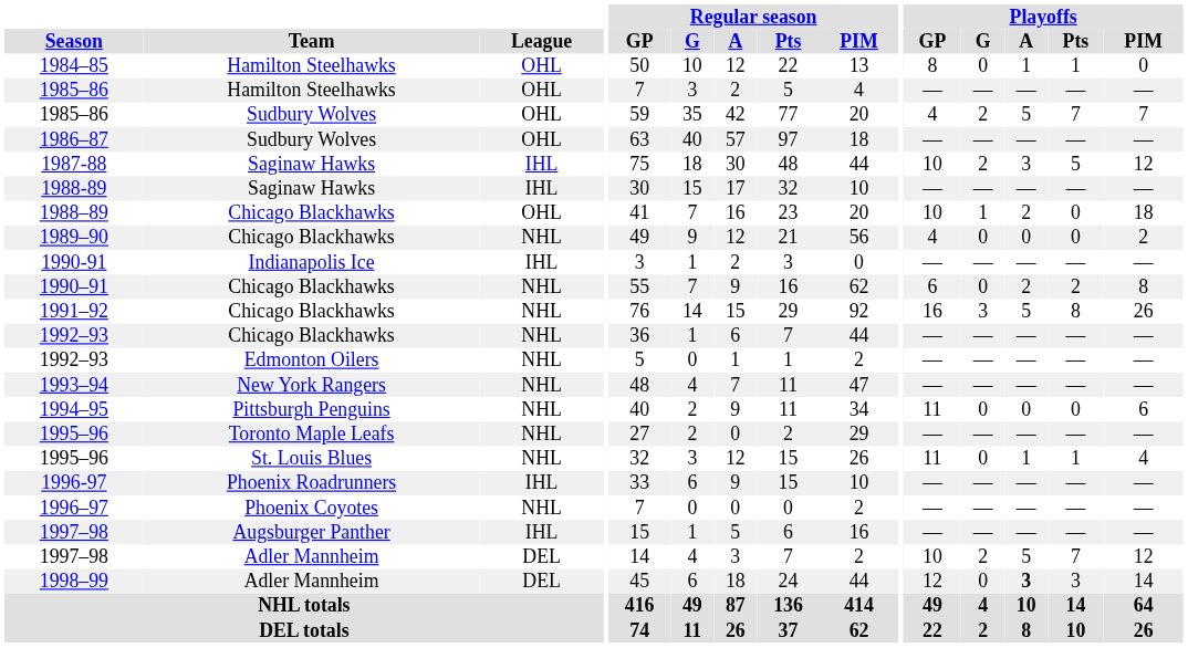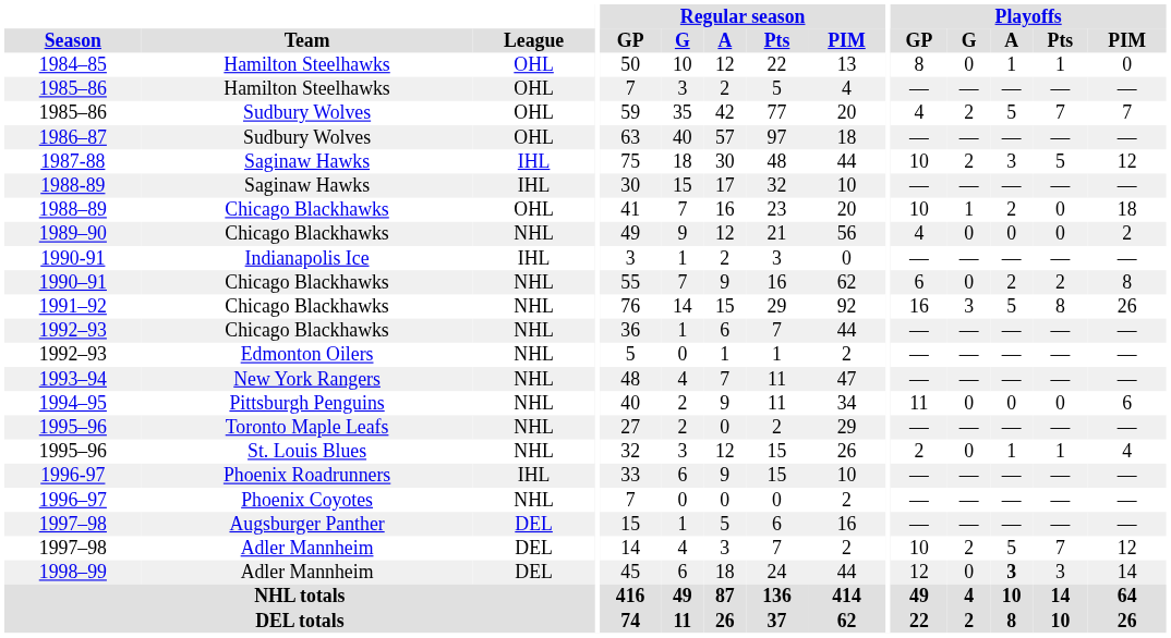 <table border="0" cellpadding="1" cellspacing="0" style="text-align:center; width:60em">
 <tr bgcolor="#e0e0e0">
 <th colspan="3" bgcolor="#ffffff"></th>
 <th rowspan="100" bgcolor="#ffffff"></th>
 <th colspan="5"><a href='#'>Regular season</a></th>
 <th rowspan="100" bgcolor="#ffffff"></th>
 <th colspan="5"><a href='#'>Playoffs</a></th>
 </tr>
 <tr bgcolor="#e0e0e0">
 <th><a href='#'>Season</a></th>
 <th>Team</th>
 <th>League</th>
 <th>GP</th>
 <th><a href='#'>G</a></th>
 <th><a href='#'>A</a></th>
 <th><a href='#'>Pts</a></th>
 <th><a href='#'>PIM</a></th>
 <th>GP</th>
 <th>G</th>
 <th>A</th>
 <th>Pts</th>
 <th>PIM</th>
 </tr>
 <tr>
 <td><a href='#'>1984–85</a></td>
 <td><a href='#'>Hamilton Steelhawks</a></td>
 <td><a href='#'>OHL</a></td>
 <td>50</td>
 <td>10</td>
 <td>12</td>
 <td>22</td>
 <td>13</td>
 <td>8</td>
 <td>0</td>
 <td>1</td>
 <td>1</td>
 <td>0</td>
 </tr>
 <tr bgcolor="#f0f0f0">
 <td><a href='#'>1985–86</a></td>
 <td>Hamilton Steelhawks</td>
 <td>OHL</td>
 <td>7</td>
 <td>3</td>
 <td>2</td>
 <td>5</td>
 <td>4</td>
 <td>—</td>
 <td>—</td>
 <td>—</td>
 <td>—</td>
 <td>—</td>
 </tr>
 <tr>
 <td>1985–86</td>
 <td><a href='#'>Sudbury Wolves</a></td>
 <td>OHL</td>
 <td>59</td>
 <td>35</td>
 <td>42</td>
 <td>77</td>
 <td>20</td>
 <td>4</td>
 <td>2</td>
 <td>5</td>
 <td>7</td>
 <td>7</td>
 </tr>
 <tr bgcolor="#f0f0f0">
 <td><a href='#'>1986–87</a></td>
 <td>Sudbury Wolves</td>
 <td>OHL</td>
 <td>63</td>
 <td>40</td>
 <td>57</td>
 <td>97</td>
 <td>18</td>
 <td>—</td>
 <td>—</td>
 <td>—</td>
 <td>—</td>
 <td>—</td>
 </tr>
 <tr>
 <td><a href='#'>1987-88</a></td>
 <td><a href='#'>Saginaw Hawks</a></td>
 <td><a href='#'>IHL</a></td>
 <td>75</td>
 <td>18</td>
 <td>30</td>
 <td>48</td>
 <td>44</td>
 <td>10</td>
 <td>2</td>
 <td>3</td>
 <td>5</td>
 <td>12</td>
 </tr>
 <tr bgcolor="#f0f0f0">
 <td><a href='#'>1988-89</a></td>
 <td>Saginaw Hawks</td>
 <td>IHL</td>
 <td>30</td>
 <td>15</td>
 <td>17</td>
 <td>32</td>
 <td>10</td>
 <td>—</td>
 <td>—</td>
 <td>—</td>
 <td>—</td>
 <td>—</td>
 </tr>
 <tr>
 <td><a href='#'>1988–89</a></td>
 <td><a href='#'>Chicago Blackhawks</a></td>
 <td>OHL</td>
 <td>41</td>
 <td>7</td>
 <td>16</td>
 <td>23</td>
 <td>20</td>
 <td>10</td>
 <td>1</td>
 <td>2</td>
 <td>0</td>
 <td>18</td>
 </tr>
 <tr bgcolor="#f0f0f0">
 <td><a href='#'>1989–90</a></td>
 <td>Chicago Blackhawks</td>
 <td>NHL</td>
 <td>49</td>
 <td>9</td>
 <td>12</td>
 <td>21</td>
 <td>56</td>
 <td>4</td>
 <td>0</td>
 <td>0</td>
 <td>0</td>
 <td>2</td>
 </tr>
 <tr>
 <td><a href='#'>1990-91</a></td>
 <td><a href='#'>Indianapolis Ice</a></td>
 <td>IHL</td>
 <td>3</td>
 <td>1</td>
 <td>2</td>
 <td>3</td>
 <td>0</td>
 <td>—</td>
 <td>—</td>
 <td>—</td>
 <td>—</td>
 <td>—</td>
 </tr>
 <tr bgcolor="#f0f0f0">
 <td><a href='#'>1990–91</a></td>
 <td>Chicago Blackhawks</td>
 <td>NHL</td>
 <td>55</td>
 <td>7</td>
 <td>9</td>
 <td>16</td>
 <td>62</td>
 <td>6</td>
 <td>0</td>
 <td>2</td>
 <td>2</td>
 <td>8</td>
 </tr>
 <tr>
 <td><a href='#'>1991–92</a></td>
 <td>Chicago Blackhawks</td>
 <td>NHL</td>
 <td>76</td>
 <td>14</td>
 <td>15</td>
 <td>29</td>
 <td>92</td>
 <td>16</td>
 <td>3</td>
 <td>5</td>
 <td>8</td>
 <td>26</td>
 </tr>
 <tr bgcolor="#f0f0f0">
 <td><a href='#'>1992–93</a></td>
 <td>Chicago Blackhawks</td>
 <td>NHL</td>
 <td>36</td>
 <td>1</td>
 <td>6</td>
 <td>7</td>
 <td>44</td>
 <td>—</td>
 <td>—</td>
 <td>—</td>
 <td>—</td>
 <td>—</td>
 </tr>
 <tr>
 <td>1992–93</td>
 <td><a href='#'>Edmonton Oilers</a></td>
 <td>NHL</td>
 <td>5</td>
 <td>0</td>
 <td>1</td>
 <td>1</td>
 <td>2</td>
 <td>—</td>
 <td>—</td>
 <td>—</td>
 <td>—</td>
 <td>—</td>
 </tr>
 <tr bgcolor="#f0f0f0">
 <td><a href='#'>1993–94</a></td>
 <td><a href='#'>New York Rangers</a></td>
 <td>NHL</td>
 <td>48</td>
 <td>4</td>
 <td>7</td>
 <td>11</td>
 <td>47</td>
 <td>—</td>
 <td>—</td>
 <td>—</td>
 <td>—</td>
 <td>—</td>
 </tr>
 <tr>
 <td><a href='#'>1994–95</a></td>
 <td><a href='#'>Pittsburgh Penguins</a></td>
 <td>NHL</td>
 <td>40</td>
 <td>2</td>
 <td>9</td>
 <td>11</td>
 <td>34</td>
 <td>11</td>
 <td>0</td>
 <td>0</td>
 <td>0</td>
 <td>6</td>
 </tr>
 <tr bgcolor="#f0f0f0">
 <td><a href='#'>1995–96</a></td>
 <td><a href='#'>Toronto Maple Leafs</a></td>
 <td>NHL</td>
 <td>27</td>
 <td>2</td>
 <td>0</td>
 <td>2</td>
 <td>29</td>
 <td>—</td>
 <td>—</td>
 <td>—</td>
 <td>—</td>
 <td>—</td>
 </tr>
 <tr>
 <td>1995–96</td>
 <td><a href='#'>St. Louis Blues</a></td>
 <td>NHL</td>
 <td>32</td>
 <td>3</td>
 <td>12</td>
 <td>15</td>
 <td>26</td>
-<td>11</td>
+<td>2</td>
 <td>0</td>
 <td>1</td>
 <td>1</td>
 <td>4</td>
 </tr>
 <tr bgcolor="#f0f0f0">
 <td><a href='#'>1996-97</a></td>
 <td><a href='#'>Phoenix Roadrunners</a></td>
 <td>IHL</td>
 <td>33</td>
 <td>6</td>
 <td>9</td>
 <td>15</td>
 <td>10</td>
 <td>—</td>
 <td>—</td>
 <td>—</td>
 <td>—</td>
 <td>—</td>
 </tr>
 <tr>
 <td><a href='#'>1996–97</a></td>
 <td><a href='#'>Phoenix Coyotes</a></td>
 <td>NHL</td>
 <td>7</td>
 <td>0</td>
 <td>0</td>
 <td>0</td>
 <td>2</td>
 <td>—</td>
 <td>—</td>
 <td>—</td>
 <td>—</td>
 <td>—</td>
 </tr>
 <tr bgcolor="#f0f0f0">
 <td><a href='#'>1997–98</a></td>
 <td><a href='#'>Augsburger Panther</a></td>
-<td>IHL</td>
+<td><a href='#'>DEL</a></td>
 <td>15</td>
 <td>1</td>
 <td>5</td>
 <td>6</td>
 <td>16</td>
 <td>—</td>
 <td>—</td>
 <td>—</td>
 <td>—</td>
 <td>—</td>
 </tr>
 <tr>
 <td>1997–98</td>
 <td><a href='#'>Adler Mannheim</a></td>
 <td>DEL</td>
 <td>14</td>
 <td>4</td>
 <td>3</td>
 <td>7</td>
 <td>2</td>
 <td>10</td>
 <td>2</td>
 <td>5</td>
 <td>7</td>
 <td>12</td>
 </tr>
 <tr bgcolor="#f0f0f0">
 <td><a href='#'>1998–99</a></td>
 <td>Adler Mannheim</td>
 <td>DEL</td>
 <td>45</td>
 <td>6</td>
 <td>18</td>
 <td>24</td>
 <td>44</td>
 <td>12</td>
 <td>0</td>
 <td><strong>3</strong></td>
 <td>3</td>
 <td>14</td>
 </tr>
 <tr bgcolor="#e0e0e0">
 <th colspan="3">NHL totals</th>
 <th>416</th>
 <th>49</th>
 <th>87</th>
 <th>136</th>
 <th>414</th>
 <th>49</th>
 <th>4</th>
 <th>10</th>
 <th>14</th>
 <th>64</th>
 </tr>
 <tr bgcolor="#e0e0e0">
 <th colspan="3">DEL totals</th>
 <th>74</th>
 <th>11</th>
 <th>26</th>
 <th>37</th>
 <th>62</th>
 <th>22</th>
 <th>2</th>
 <th>8</th>
 <th>10</th>
 <th>26</th>
 </tr>
 </table>
